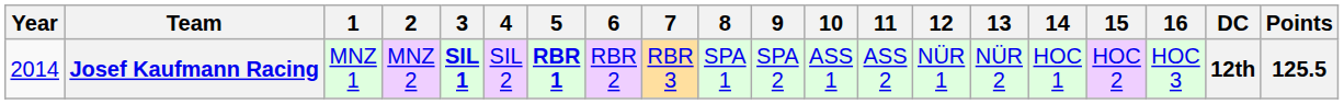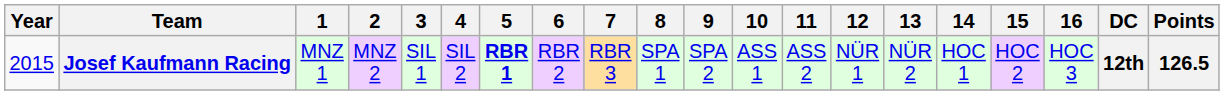 <table class="wikitable" style="text-align:center; font-size:85%">
 <tr>
 <th>Year</th>
 <th>Team</th>
 <th>1</th>
 <th>2</th>
 <th>3</th>
 <th>4</th>
 <th>5</th>
 <th>6</th>
 <th>7</th>
 <th>8</th>
 <th>9</th>
 <th>10</th>
 <th>11</th>
 <th>12</th>
 <th>13</th>
 <th>14</th>
 <th>15</th>
 <th>16</th>
 <th>DC</th>
 <th>Points</th>
 </tr>
 <tr>
-<td><a href='#'>2014</a></td>
+<td><a href='#'>2015</a></td>
 <th nowrap><a href='#'>Josef Kaufmann Racing</a></th>
 <td style="background:#DFFFDF;"><a href='#'>MNZ<br>1</a><br></td>
 <td style="background:#EFCFFF;"><a href='#'>MNZ<br>2</a><br></td>
-<td style="background:#DFFFDF;"><strong><a href='#'>SIL<br>1</a><br></strong></td>
+<td style="background:#DFFFDF;"><a href='#'>SIL<br>1</a><br></td>
 <td style="background:#EFCFFF;"><a href='#'>SIL<br>2</a><br></td>
 <td style="background:#DFFFDF;"><strong><a href='#'>RBR<br>1</a><br></strong></td>
 <td style="background:#EFCFFF;"><a href='#'>RBR<br>2</a><br></td>
 <td style="background:#FFDF9F;"><a href='#'>RBR<br>3</a><br></td>
 <td style="background:#DFFFDF;"><a href='#'>SPA<br>1</a><br></td>
 <td style="background:#DFFFDF;"><a href='#'>SPA<br>2</a><br></td>
 <td style="background:#DFFFDF;"><a href='#'>ASS<br>1</a><br></td>
 <td style="background:#DFFFDF;"><a href='#'>ASS<br>2</a><br></td>
 <td style="background:#DFFFDF;"><a href='#'>NÜR<br>1</a><br></td>
 <td style="background:#DFFFDF;"><a href='#'>NÜR<br>2</a><br></td>
 <td style="background:#DFFFDF;"><a href='#'>HOC<br>1</a><br></td>
 <td style="background:#EFCFFF;"><a href='#'>HOC<br>2</a><br></td>
 <td style="background:#DFFFDF;"><a href='#'>HOC<br>3</a><br></td>
 <th>12th</th>
-<th>125.5</th>
+<th>126.5</th>
 </tr>
 </table>
